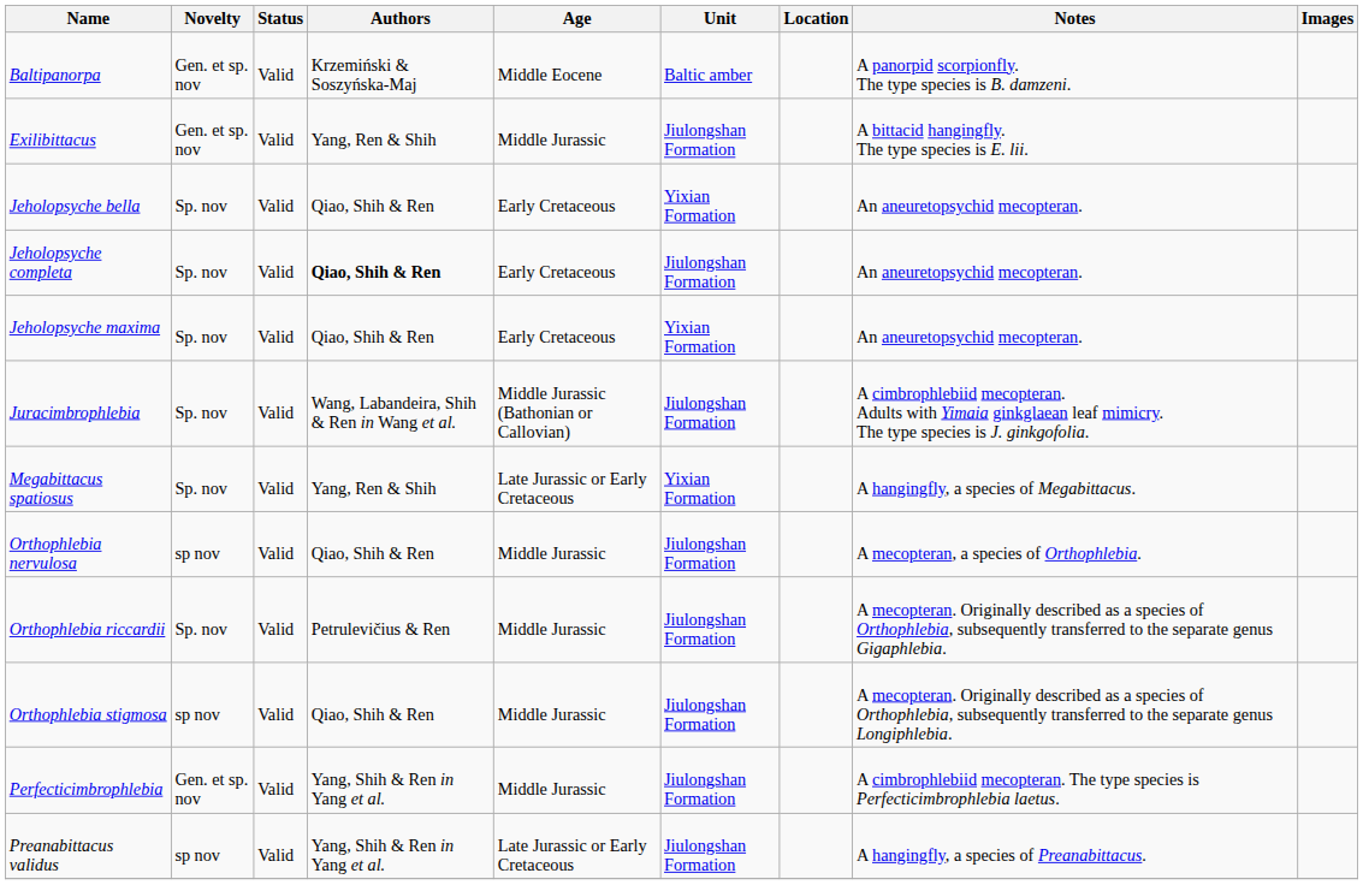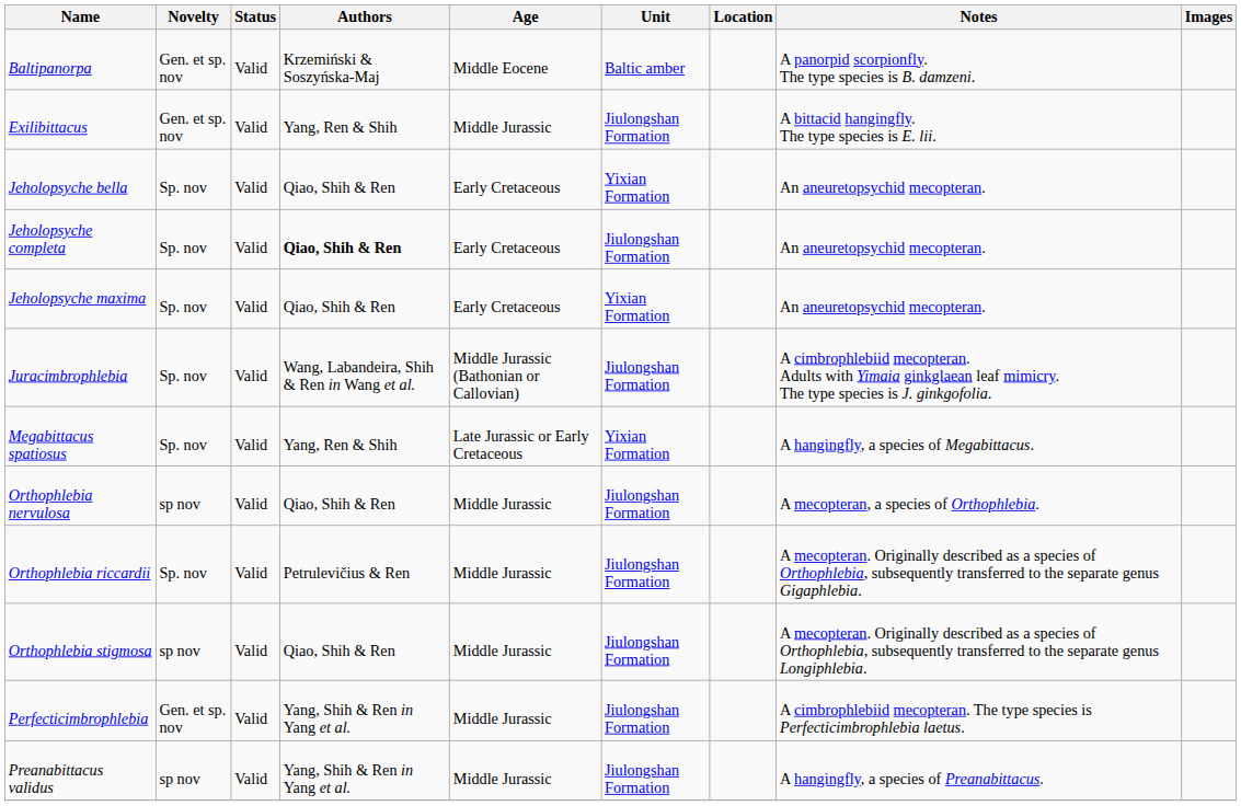 <table class="wikitable sortable" align="center" width="100%">
 <tr>
 <th>Name</th>
 <th>Novelty</th>
 <th>Status</th>
 <th>Authors</th>
 <th>Age</th>
 <th>Unit</th>
 <th>Location</th>
 <th>Notes</th>
 <th>Images</th>
 </tr>
 <tr>
 <td><br><em><a href='#'>Baltipanorpa</a></em></td>
 <td><br>Gen. et sp. nov</td>
 <td><br>Valid</td>
 <td><br>Krzemiński & Soszyńska-Maj</td>
 <td><br>Middle Eocene</td>
 <td><br><a href='#'>Baltic amber</a></td>
 <td><br></td>
 <td><br>A <a href='#'>panorpid</a> <a href='#'>scorpionfly</a>.<br> The type species is <em>B. damzeni</em>.</td>
 <td></td>
 </tr>
 <tr>
 <td><br><em><a href='#'>Exilibittacus</a></em></td>
 <td><br>Gen. et sp. nov</td>
 <td><br>Valid</td>
 <td><br>Yang, Ren & Shih</td>
 <td><br>Middle Jurassic</td>
 <td><br><a href='#'>Jiulongshan Formation</a></td>
 <td><br></td>
 <td><br>A <a href='#'>bittacid</a> <a href='#'>hangingfly</a>.<br> The type species is <em>E. lii</em>.</td>
 <td><br></td>
 </tr>
 <tr>
 <td><br><em><a href='#'>Jeholopsyche bella</a></em></td>
 <td><br>Sp. nov</td>
 <td><br>Valid</td>
 <td><br>Qiao, Shih & Ren</td>
 <td><br>Early Cretaceous</td>
 <td><br><a href='#'>Yixian Formation</a></td>
 <td><br></td>
 <td><br>An <a href='#'>aneuretopsychid</a> <a href='#'>mecopteran</a>.</td>
 <td></td>
 </tr>
 <tr>
 <td><em><a href='#'>Jeholopsyche completa</a></em></td>
 <td><br>Sp. nov</td>
 <td><br>Valid</td>
 <td><strong><br>Qiao, Shih & Ren</strong></td>
 <td><br>Early Cretaceous</td>
 <td><br><a href='#'>Jiulongshan Formation</a></td>
 <td><br></td>
 <td><br>An <a href='#'>aneuretopsychid</a> <a href='#'>mecopteran</a>.</td>
 <td></td>
 </tr>
 <tr>
 <td><em><a href='#'>Jeholopsyche maxima</a></em></td>
 <td><br>Sp. nov</td>
 <td><br>Valid</td>
 <td><br>Qiao, Shih & Ren</td>
 <td><br>Early Cretaceous</td>
 <td><br><a href='#'>Yixian Formation</a></td>
 <td><br></td>
 <td><br>An <a href='#'>aneuretopsychid</a> <a href='#'>mecopteran</a>.</td>
 <td></td>
 </tr>
 <tr>
 <td><br><em><a href='#'>Juracimbrophlebia</a></em></td>
 <td><br>Sp. nov</td>
 <td><br>Valid</td>
 <td><br>Wang, Labandeira, Shih & Ren <em>in</em> Wang <em>et al.</em></td>
 <td><br>Middle Jurassic (Bathonian or Callovian)</td>
 <td><br><a href='#'>Jiulongshan Formation</a></td>
 <td><br></td>
 <td><br>A <a href='#'>cimbrophlebiid</a> <a href='#'>mecopteran</a>.<br> Adults with <em><a href='#'>Yimaia</a></em> <a href='#'>ginkglaean</a> leaf <a href='#'>mimicry</a>.<br> The type species is <em>J. ginkgofolia</em>.</td>
 <td><br></td>
 </tr>
 <tr>
 <td><br><em><a href='#'>Megabittacus spatiosus</a></em></td>
 <td><br>Sp. nov</td>
 <td><br>Valid</td>
 <td><br>Yang, Ren & Shih</td>
 <td><br>Late Jurassic or Early Cretaceous</td>
 <td><br><a href='#'>Yixian Formation</a></td>
 <td><br></td>
 <td><br>A <a href='#'>hangingfly</a>, a species of <em>Megabittacus</em>.</td>
 <td></td>
 </tr>
 <tr>
 <td><br><em><a href='#'>Orthophlebia nervulosa</a></em></td>
 <td><br>sp nov</td>
 <td><br>Valid</td>
 <td><br>Qiao, Shih & Ren</td>
 <td><br>Middle Jurassic</td>
 <td><br><a href='#'>Jiulongshan Formation</a></td>
 <td><br></td>
 <td><br>A <a href='#'>mecopteran</a>, a species of <em><a href='#'>Orthophlebia</a></em>.</td>
 <td></td>
 </tr>
 <tr>
 <td><br><em><a href='#'>Orthophlebia riccardii</a></em></td>
 <td><br>Sp. nov</td>
 <td><br>Valid</td>
 <td><br>Petrulevičius & Ren</td>
 <td><br>Middle Jurassic</td>
 <td><br><a href='#'>Jiulongshan Formation</a></td>
 <td><br></td>
 <td><br>A <a href='#'>mecopteran</a>. Originally described as a species of <em><a href='#'>Orthophlebia</a></em>, subsequently transferred to the separate genus <em>Gigaphlebia</em>.</td>
 <td></td>
 </tr>
 <tr>
 <td><br><em><a href='#'>Orthophlebia stigmosa</a></em></td>
 <td><br>sp nov</td>
 <td><br>Valid</td>
 <td><br>Qiao, Shih & Ren</td>
 <td><br>Middle Jurassic</td>
 <td><br><a href='#'>Jiulongshan Formation</a></td>
 <td><br></td>
 <td><br>A <a href='#'>mecopteran</a>. Originally described as a species of <em>Orthophlebia</em>, subsequently transferred to the separate genus <em>Longiphlebia</em>.</td>
 <td></td>
 </tr>
 <tr>
 <td><br><em><a href='#'>Perfecticimbrophlebia</a></em></td>
 <td><br>Gen. et sp. nov</td>
 <td><br>Valid</td>
 <td><br>Yang, Shih & Ren <em>in</em> Yang <em>et al.</em></td>
 <td><br>Middle Jurassic</td>
 <td><br><a href='#'>Jiulongshan Formation</a></td>
 <td><br></td>
 <td><br>A <a href='#'>cimbrophlebiid</a> <a href='#'>mecopteran</a>. The type species is <em>Perfecticimbrophlebia laetus</em>.</td>
 <td></td>
 </tr>
 <tr>
 <td><br><em>Preanabittacus validus</em></td>
 <td><br>sp nov</td>
 <td><br>Valid</td>
 <td><br>Yang, Shih & Ren <em>in</em> Yang <em>et al.</em></td>
-<td><br>Late Jurassic or Early Cretaceous</td>
+<td><br>Middle Jurassic</td>
 <td><br><a href='#'>Jiulongshan Formation</a></td>
 <td><br></td>
 <td><br>A <a href='#'>hangingfly</a>, a species of <em><a href='#'>Preanabittacus</a></em>.</td>
 <td></td>
 </tr>
 <tr>
 </tr>
 </table>
